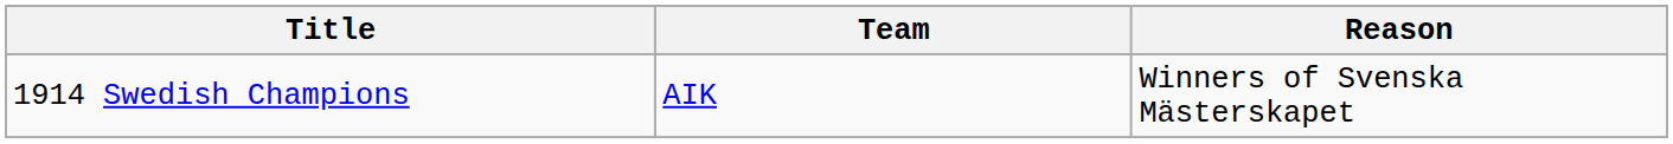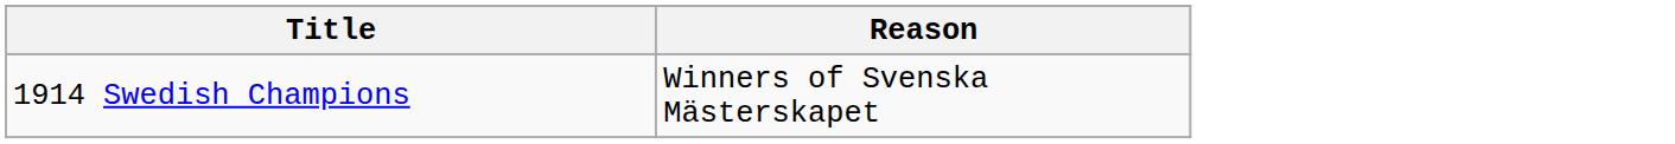 <table class="wikitable" style="text-align: left;">
 <tr>
 <th style="width: 275px;">Title</th>
-<th style="width: 200px;">Team</th>
 <th style="width: 225px;">Reason</th>
 </tr>
 <tr>
 <td>1914 <a href='#'>Swedish Champions</a></td>
-<td><a href='#'>AIK</a></td>
 <td>Winners of Svenska Mästerskapet</td>
 </tr>
 </table>
